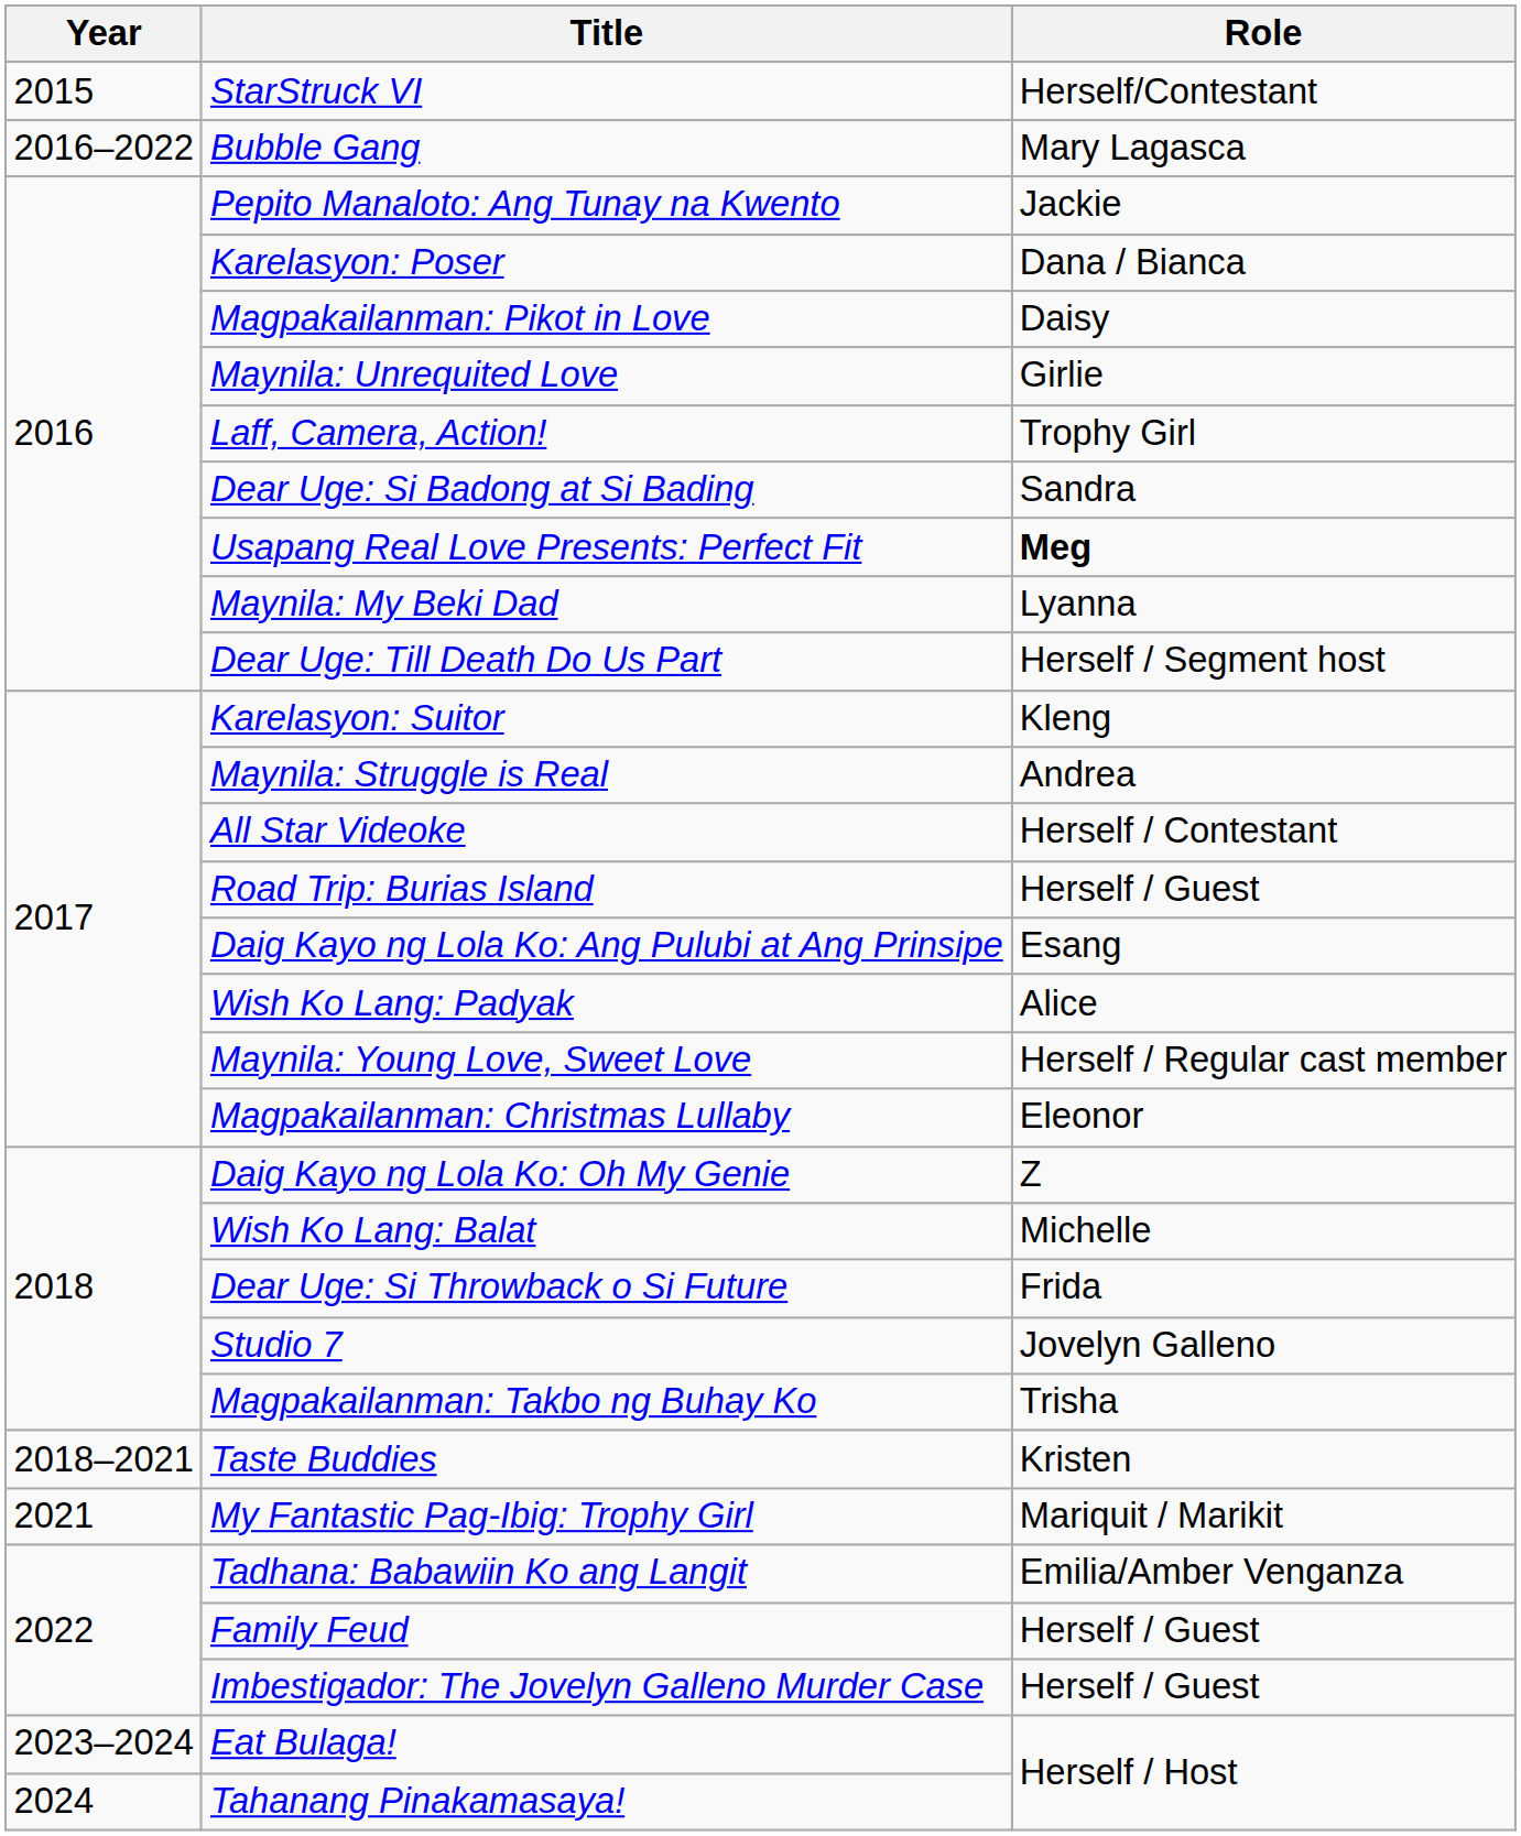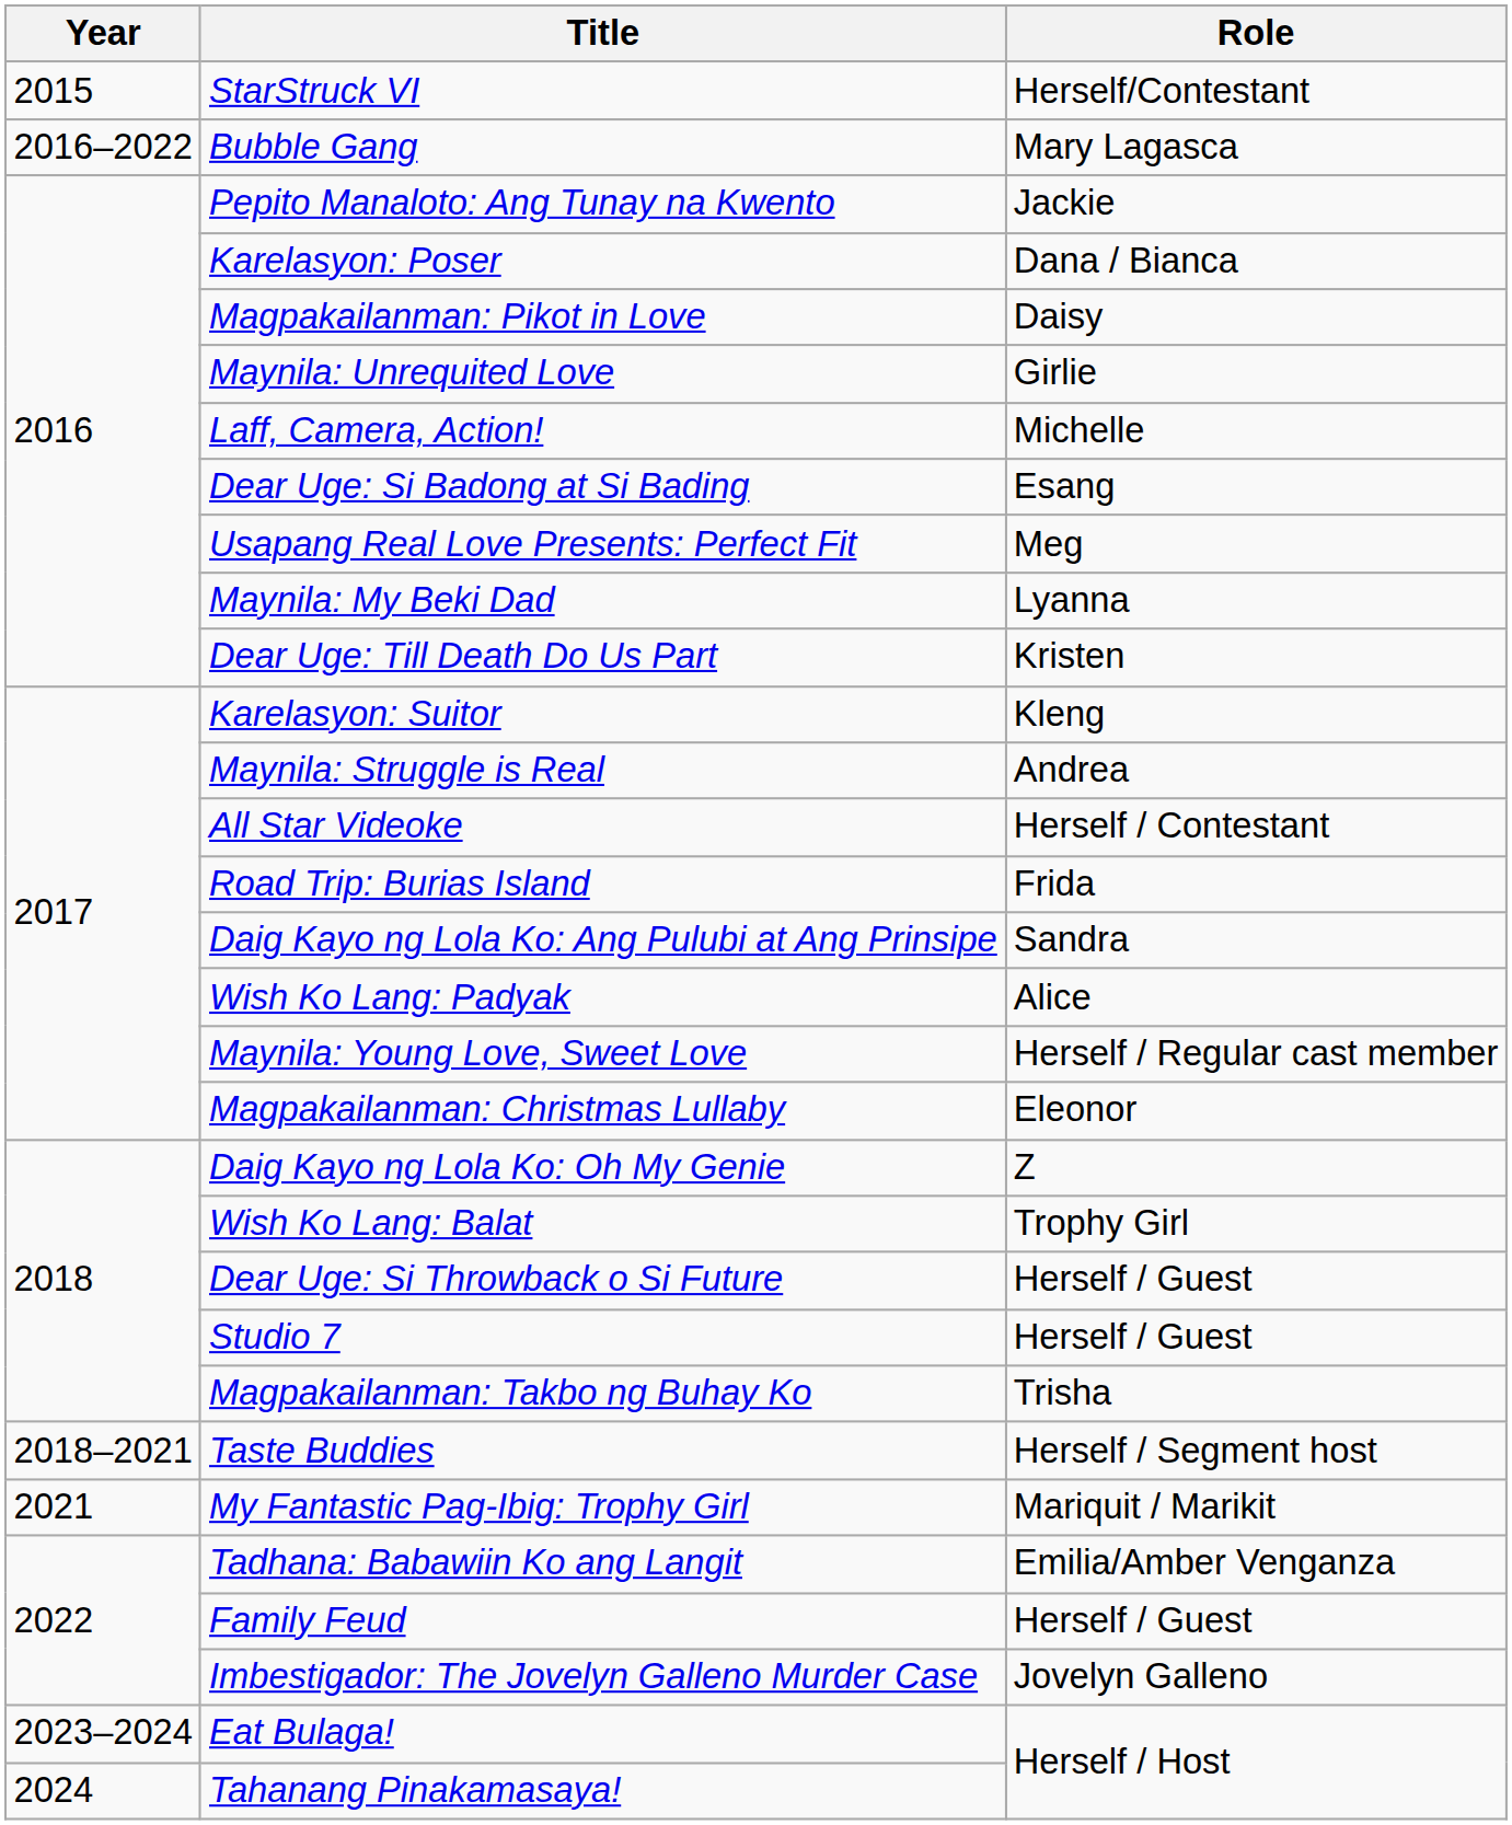 <table class="wikitable sortable">
 <tr>
 <th>Year</th>
 <th>Title</th>
 <th>Role</th>
 </tr>
 <tr>
 <td>2015</td>
 <td><em><a href='#'>StarStruck VI</a></em></td>
 <td>Herself/Contestant</td>
 </tr>
 <tr>
 <td>2016–2022</td>
 <td><em><a href='#'>Bubble Gang</a></em></td>
 <td>Mary Lagasca</td>
 </tr>
 <tr>
 <td rowspan="9">2016</td>
 <td><em><a href='#'>Pepito Manaloto: Ang Tunay na Kwento</a></em></td>
 <td>Jackie</td>
 </tr>
 <tr>
 <td><em><a href='#'>Karelasyon: Poser</a></em></td>
 <td>Dana / Bianca</td>
 </tr>
 <tr>
 <td><em><a href='#'>Magpakailanman: Pikot in Love</a></em></td>
 <td>Daisy</td>
 </tr>
 <tr>
 <td><em><a href='#'>Maynila: Unrequited Love</a></em></td>
 <td>Girlie</td>
 </tr>
 <tr>
 <td><em><a href='#'>Laff, Camera, Action!</a></em></td>
-<td>Trophy Girl</td>
+<td>Michelle</td>
 </tr>
 <tr>
 <td><em><a href='#'>Dear Uge: Si Badong at Si Bading</a></em></td>
-<td>Sandra</td>
+<td>Esang</td>
 </tr>
 <tr>
 <td><em><a href='#'>Usapang Real Love Presents: Perfect Fit</a></em></td>
-<td><strong>Meg</strong></td>
+<td>Meg</td>
 </tr>
 <tr>
 <td><em><a href='#'>Maynila: My Beki Dad</a></em></td>
 <td>Lyanna</td>
 </tr>
 <tr>
 <td><em><a href='#'>Dear Uge: Till Death Do Us Part</a></em></td>
-<td>Herself / Segment host</td>
+<td>Kristen</td>
 </tr>
 <tr>
 <td rowspan="8">2017</td>
 <td><em><a href='#'>Karelasyon: Suitor</a></em></td>
 <td>Kleng</td>
 </tr>
 <tr>
 <td><em><a href='#'>Maynila: Struggle is Real</a></em></td>
 <td>Andrea</td>
 </tr>
 <tr>
 <td><em><a href='#'>All Star Videoke</a></em></td>
 <td>Herself / Contestant</td>
 </tr>
 <tr>
 <td><em><a href='#'>Road Trip: Burias Island</a></em></td>
-<td>Herself / Guest</td>
+<td>Frida</td>
 </tr>
 <tr>
 <td><em><a href='#'>Daig Kayo ng Lola Ko: Ang Pulubi at Ang Prinsipe</a></em></td>
-<td>Esang</td>
+<td>Sandra</td>
 </tr>
 <tr>
 <td><em><a href='#'>Wish Ko Lang: Padyak</a></em></td>
 <td>Alice</td>
 </tr>
 <tr>
 <td><em><a href='#'>Maynila: Young Love, Sweet Love</a></em></td>
 <td>Herself / Regular cast member</td>
 </tr>
 <tr>
 <td><em><a href='#'>Magpakailanman: Christmas Lullaby</a></em></td>
 <td>Eleonor</td>
 </tr>
 <tr>
 <td rowspan="5">2018</td>
 <td><em><a href='#'>Daig Kayo ng Lola Ko: Oh My Genie</a></em></td>
 <td>Z</td>
 </tr>
 <tr>
 <td><em><a href='#'>Wish Ko Lang: Balat</a></em></td>
-<td>Michelle</td>
+<td>Trophy Girl</td>
 </tr>
 <tr>
 <td><em><a href='#'>Dear Uge: Si Throwback o Si Future</a></em></td>
-<td>Frida</td>
+<td>Herself / Guest</td>
 </tr>
 <tr>
 <td><em><a href='#'>Studio 7</a></em></td>
-<td>Jovelyn Galleno</td>
+<td>Herself / Guest</td>
 </tr>
 <tr>
 <td><em><a href='#'>Magpakailanman: Takbo ng Buhay Ko</a></em></td>
 <td>Trisha</td>
 </tr>
 <tr>
 <td>2018–2021</td>
 <td><em><a href='#'>Taste Buddies</a></em></td>
-<td>Kristen</td>
+<td>Herself / Segment host</td>
 </tr>
 <tr>
 <td>2021</td>
 <td><em><a href='#'>My Fantastic Pag-Ibig: Trophy Girl</a></em></td>
 <td>Mariquit / Marikit</td>
 </tr>
 <tr>
 <td rowspan="3">2022</td>
 <td><em><a href='#'>Tadhana: Babawiin Ko ang Langit</a></em></td>
 <td>Emilia/Amber Venganza</td>
 </tr>
 <tr>
 <td><em><a href='#'>Family Feud</a></em></td>
 <td>Herself / Guest</td>
 </tr>
 <tr>
 <td><em><a href='#'>Imbestigador: The Jovelyn Galleno Murder Case</a></em></td>
-<td>Herself / Guest</td>
+<td>Jovelyn Galleno</td>
 </tr>
 <tr>
 <td>2023–2024</td>
 <td><em><a href='#'>Eat Bulaga!</a></em></td>
 <td rowspan="2">Herself / Host</td>
 </tr>
 <tr>
 <td>2024</td>
 <td><em><a href='#'> Tahanang Pinakamasaya!</a></em></td>
 </tr>
 </table>
